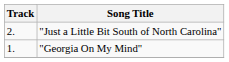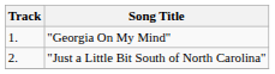 <table class="wikitable" style="font-size:95%;">
 <tr>
 <th>Track</th>
 <th>Song Title</th>
 </tr>
 <tr>
+<td>1.</td>
+<td>"Georgia On My Mind"</td>
+</tr>
+<tr>
 <td>2.</td>
 <td>"Just a Little Bit South of North Carolina"</td>
 </tr>
 <tr>
-<td>1.</td>
-<td>"Georgia On My Mind"</td>
-</tr>
-<tr>
 </tr>
 </table>
